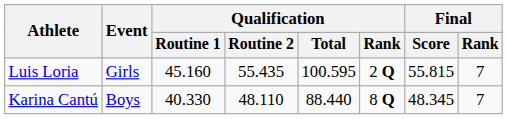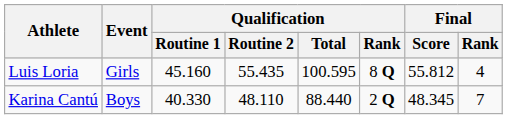 <table class="wikitable" style="font-size:90%">
 <tr>
 <th rowspan="2">Athlete</th>
 <th rowspan="2">Event</th>
 <th colspan="4">Qualification</th>
 <th colspan="2">Final</th>
 </tr>
 <tr style="font-size:95%">
 <th>Routine 1</th>
 <th>Routine 2</th>
 <th>Total</th>
 <th>Rank</th>
 <th>Score</th>
 <th>Rank</th>
 </tr>
 <tr align=center>
 <td align=left><a href='#'>Luis Loria</a></td>
 <td align=left><a href='#'>Girls</a></td>
 <td>45.160</td>
 <td>55.435</td>
 <td>100.595</td>
-<td>2 <strong>Q</strong></td>
-<td>55.815</td>
-<td>7</td>
+<td>8 <strong>Q</strong></td>
+<td>55.812</td>
+<td>4</td>
 </tr>
 <tr align=center>
 <td align=left><a href='#'>Karina Cantú</a></td>
 <td align=left><a href='#'>Boys</a></td>
 <td>40.330</td>
 <td>48.110</td>
 <td>88.440</td>
-<td>8 <strong>Q</strong></td>
+<td>2 <strong>Q</strong></td>
 <td>48.345</td>
 <td>7</td>
 </tr>
 </table>
